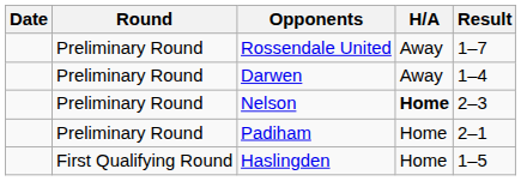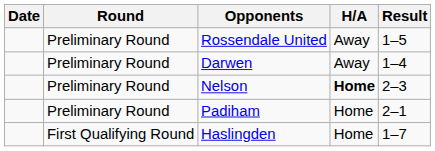 <table class="wikitable sortable">
 <tr>
 <th>Date</th>
 <th>Round</th>
 <th>Opponents</th>
 <th>H/A</th>
 <th>Result</th>
 </tr>
 <tr>
 <td></td>
 <td>Preliminary Round</td>
 <td><a href='#'>Rossendale United</a></td>
 <td>Away</td>
-<td>1–7</td>
+<td>1–5</td>
 </tr>
 <tr>
 <td></td>
 <td>Preliminary Round</td>
 <td><a href='#'>Darwen</a></td>
 <td>Away</td>
 <td>1–4</td>
 </tr>
 <tr>
 <td></td>
 <td>Preliminary Round</td>
 <td><a href='#'>Nelson</a></td>
 <td><strong>Home</strong></td>
 <td>2–3</td>
 </tr>
 <tr>
 <td></td>
 <td>Preliminary Round</td>
 <td><a href='#'>Padiham</a></td>
 <td>Home</td>
 <td>2–1</td>
 </tr>
 <tr>
 <td></td>
 <td>First Qualifying Round</td>
 <td><a href='#'>Haslingden</a></td>
 <td>Home</td>
-<td>1–5</td>
+<td>1–7</td>
 </tr>
 </table>
